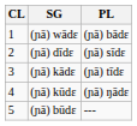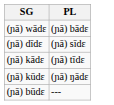 <table class="wikitable">
 <tr>
-<th>CL</th>
 <th>SG</th>
 <th>PL</th>
 </tr>
 <tr>
-<td>1</td>
 <td>(ɲā) wādɛ</td>
 <td>(ɲā) bādɛ</td>
 </tr>
 <tr>
-<td>2</td>
 <td>(ɲā) dīdɛ</td>
 <td>(ɲā) sīdɛ</td>
 </tr>
 <tr>
-<td>3</td>
 <td>(ɲā) kādɛ</td>
 <td>(ɲā) tīdɛ</td>
 </tr>
 <tr>
-<td>4</td>
 <td>(ɲā) kūdɛ</td>
 <td>(ɲā) ŋādɛ</td>
 </tr>
 <tr>
-<td>5</td>
 <td>(ɲā) būdɛ</td>
 <td>---</td>
 </tr>
 </table>
